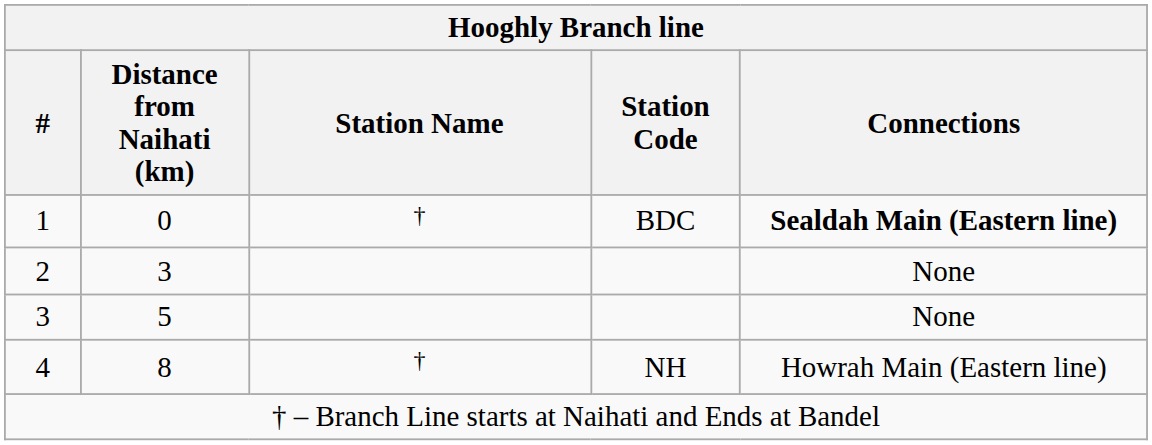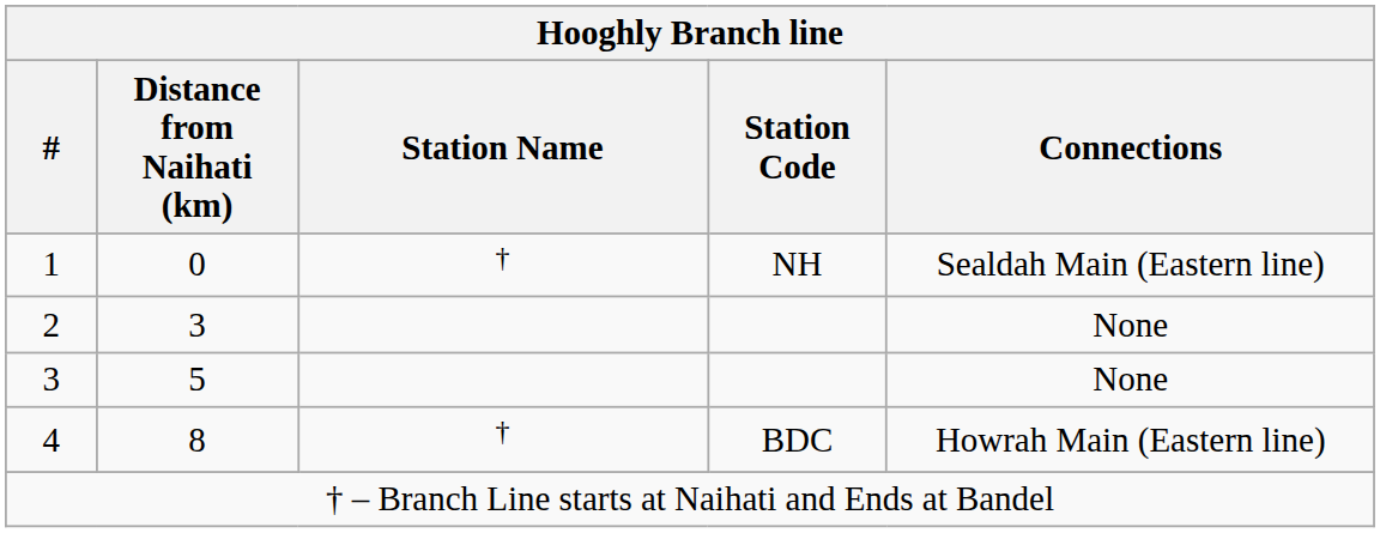 <table class="wikitable" style="text-align:center; width:50%;">
 <tr>
 <th colspan="5"><strong>Hooghly Branch line</strong></th>
 </tr>
 <tr>
 <th style="width:1%;">#</th>
 <th style="width:1%;">Distance from Naihati (km)</th>
 <th style="width:5%;">Station Name</th>
 <th style="width:1%;">Station Code</th>
 <th style="width:5%;">Connections</th>
 </tr>
 <tr>
 <td>1</td>
 <td>0</td>
 <td><strong></strong><sup>†</sup></td>
-<td>BDC</td>
-<td><strong>Sealdah Main (Eastern line)</strong></td>
+<td>NH</td>
+<td>Sealdah Main (Eastern line)</td>
 </tr>
 <tr>
 <td>2</td>
 <td>3</td>
 <td></td>
 <td></td>
 <td>None</td>
 </tr>
 <tr>
 <td>3</td>
 <td>5</td>
 <td></td>
 <td></td>
 <td>None</td>
 </tr>
 <tr>
 <td>4</td>
 <td>8</td>
 <td><strong></strong><sup>†</sup></td>
-<td>NH</td>
+<td>BDC</td>
 <td>Howrah Main (Eastern line)</td>
 </tr>
 <tr>
 <td colspan="5">† – Branch Line starts at Naihati and Ends at Bandel</td>
 </tr>
 </table>
